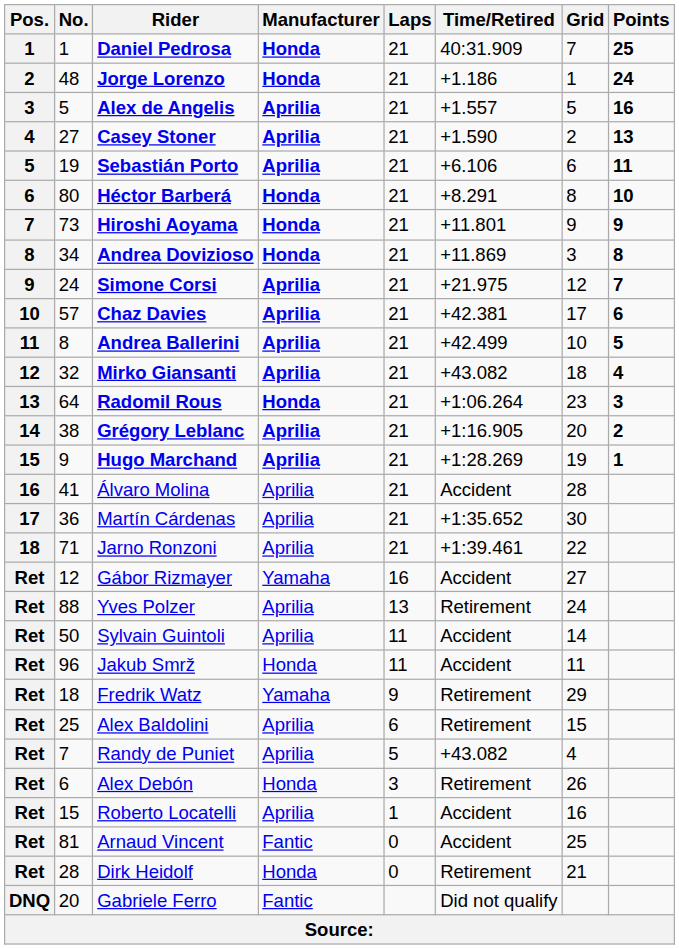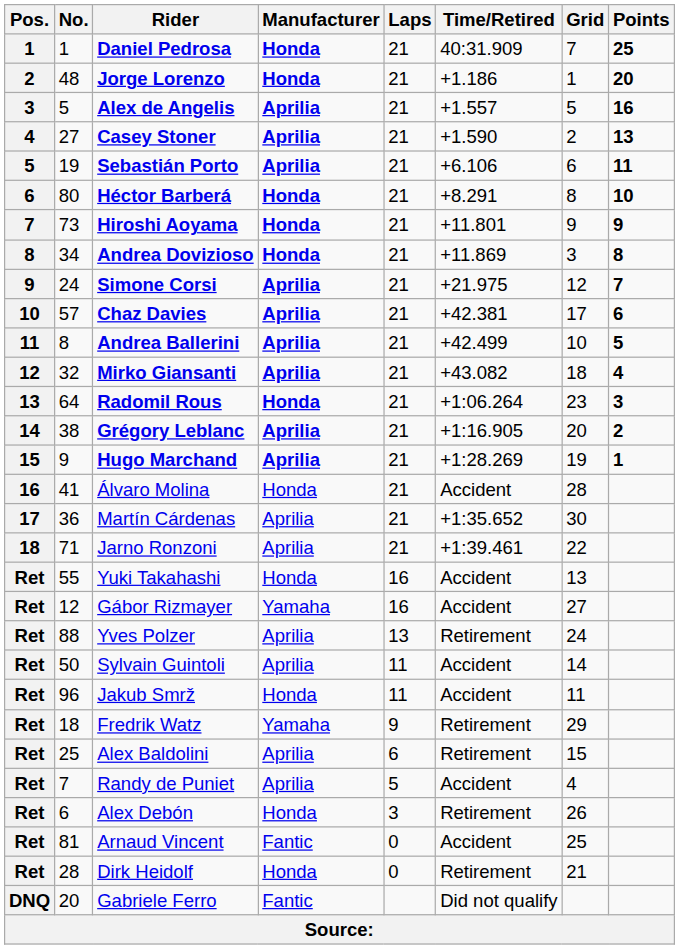 <table class="wikitable" style="font-size: 95%;">
 <tr>
 <th>Pos.</th>
 <th>No.</th>
 <th>Rider</th>
 <th>Manufacturer</th>
 <th>Laps</th>
 <th>Time/Retired</th>
 <th>Grid</th>
 <th>Points</th>
 </tr>
 <tr>
 <th>1</th>
 <td>1</td>
 <td> <strong><a href='#'>Daniel Pedrosa</a></strong></td>
 <td><strong><a href='#'>Honda</a></strong></td>
 <td>21</td>
 <td>40:31.909</td>
 <td>7</td>
 <td><strong>25</strong></td>
 </tr>
 <tr>
 <th>2</th>
 <td>48</td>
 <td> <strong><a href='#'>Jorge Lorenzo</a></strong></td>
 <td><strong><a href='#'>Honda</a></strong></td>
 <td>21</td>
 <td>+1.186</td>
 <td>1</td>
-<td><strong>24</strong></td>
+<td><strong>20</strong></td>
 </tr>
 <tr>
 <th>3</th>
 <td>5</td>
 <td> <strong><a href='#'>Alex de Angelis</a></strong></td>
 <td><strong><a href='#'>Aprilia</a></strong></td>
 <td>21</td>
 <td>+1.557</td>
 <td>5</td>
 <td><strong>16</strong></td>
 </tr>
 <tr>
 <th>4</th>
 <td>27</td>
 <td> <strong><a href='#'>Casey Stoner</a></strong></td>
 <td><strong><a href='#'>Aprilia</a></strong></td>
 <td>21</td>
 <td>+1.590</td>
 <td>2</td>
 <td><strong>13</strong></td>
 </tr>
 <tr>
 <th>5</th>
 <td>19</td>
 <td> <strong><a href='#'>Sebastián Porto</a></strong></td>
 <td><strong><a href='#'>Aprilia</a></strong></td>
 <td>21</td>
 <td>+6.106</td>
 <td>6</td>
 <td><strong>11</strong></td>
 </tr>
 <tr>
 <th>6</th>
 <td>80</td>
 <td> <strong><a href='#'>Héctor Barberá</a></strong></td>
 <td><strong><a href='#'>Honda</a></strong></td>
 <td>21</td>
 <td>+8.291</td>
 <td>8</td>
 <td><strong>10</strong></td>
 </tr>
 <tr>
 <th>7</th>
 <td>73</td>
 <td> <strong><a href='#'>Hiroshi Aoyama</a></strong></td>
 <td><strong><a href='#'>Honda</a></strong></td>
 <td>21</td>
 <td>+11.801</td>
 <td>9</td>
 <td><strong>9</strong></td>
 </tr>
 <tr>
 <th>8</th>
 <td>34</td>
 <td> <strong><a href='#'>Andrea Dovizioso</a></strong></td>
 <td><strong><a href='#'>Honda</a></strong></td>
 <td>21</td>
 <td>+11.869</td>
 <td>3</td>
 <td><strong>8</strong></td>
 </tr>
 <tr>
 <th>9</th>
 <td>24</td>
 <td> <strong><a href='#'>Simone Corsi</a></strong></td>
 <td><strong><a href='#'>Aprilia</a></strong></td>
 <td>21</td>
 <td>+21.975</td>
 <td>12</td>
 <td><strong>7</strong></td>
 </tr>
 <tr>
 <th>10</th>
 <td>57</td>
 <td> <strong><a href='#'>Chaz Davies</a></strong></td>
 <td><strong><a href='#'>Aprilia</a></strong></td>
 <td>21</td>
 <td>+42.381</td>
 <td>17</td>
 <td><strong>6</strong></td>
 </tr>
 <tr>
 <th>11</th>
 <td>8</td>
 <td> <strong><a href='#'>Andrea Ballerini</a></strong></td>
 <td><strong><a href='#'>Aprilia</a></strong></td>
 <td>21</td>
 <td>+42.499</td>
 <td>10</td>
 <td><strong>5</strong></td>
 </tr>
 <tr>
 <th>12</th>
 <td>32</td>
 <td> <strong><a href='#'>Mirko Giansanti</a></strong></td>
 <td><strong><a href='#'>Aprilia</a></strong></td>
 <td>21</td>
 <td>+43.082</td>
 <td>18</td>
 <td><strong>4</strong></td>
 </tr>
 <tr>
 <th>13</th>
 <td>64</td>
 <td> <strong><a href='#'>Radomil Rous</a></strong></td>
 <td><strong><a href='#'>Honda</a></strong></td>
 <td>21</td>
 <td>+1:06.264</td>
 <td>23</td>
 <td><strong>3</strong></td>
 </tr>
 <tr>
 <th>14</th>
 <td>38</td>
 <td> <strong><a href='#'>Grégory Leblanc</a></strong></td>
 <td><strong><a href='#'>Aprilia</a></strong></td>
 <td>21</td>
 <td>+1:16.905</td>
 <td>20</td>
 <td><strong>2</strong></td>
 </tr>
 <tr>
 <th>15</th>
 <td>9</td>
 <td> <strong><a href='#'>Hugo Marchand</a></strong></td>
 <td><strong><a href='#'>Aprilia</a></strong></td>
 <td>21</td>
 <td>+1:28.269</td>
 <td>19</td>
 <td><strong>1</strong></td>
 </tr>
 <tr>
 <th>16</th>
 <td>41</td>
 <td> <a href='#'>Álvaro Molina</a></td>
-<td><a href='#'>Aprilia</a></td>
+<td><a href='#'>Honda</a></td>
 <td>21</td>
 <td>Accident</td>
 <td>28</td>
 <td></td>
 </tr>
 <tr>
 <th>17</th>
 <td>36</td>
 <td> <a href='#'>Martín Cárdenas</a></td>
 <td><a href='#'>Aprilia</a></td>
 <td>21</td>
 <td>+1:35.652</td>
 <td>30</td>
 <td></td>
 </tr>
 <tr>
 <th>18</th>
 <td>71</td>
 <td> <a href='#'>Jarno Ronzoni</a></td>
 <td><a href='#'>Aprilia</a></td>
 <td>21</td>
 <td>+1:39.461</td>
 <td>22</td>
+<td></td>
+</tr>
+<tr>
+<th>Ret</th>
+<td>55</td>
+<td> <a href='#'>Yuki Takahashi</a></td>
+<td><a href='#'>Honda</a></td>
+<td>16</td>
+<td>Accident</td>
+<td>13</td>
 <td></td>
 </tr>
 <tr>
 <th>Ret</th>
 <td>12</td>
 <td> <a href='#'>Gábor Rizmayer</a></td>
 <td><a href='#'>Yamaha</a></td>
 <td>16</td>
 <td>Accident</td>
 <td>27</td>
 <td></td>
 </tr>
 <tr>
 <th>Ret</th>
 <td>88</td>
 <td> <a href='#'>Yves Polzer</a></td>
 <td><a href='#'>Aprilia</a></td>
 <td>13</td>
 <td>Retirement</td>
 <td>24</td>
 <td></td>
 </tr>
 <tr>
 <th>Ret</th>
 <td>50</td>
 <td> <a href='#'>Sylvain Guintoli</a></td>
 <td><a href='#'>Aprilia</a></td>
 <td>11</td>
 <td>Accident</td>
 <td>14</td>
 <td></td>
 </tr>
 <tr>
 <th>Ret</th>
 <td>96</td>
 <td> <a href='#'>Jakub Smrž</a></td>
 <td><a href='#'>Honda</a></td>
 <td>11</td>
 <td>Accident</td>
 <td>11</td>
 <td></td>
 </tr>
 <tr>
 <th>Ret</th>
 <td>18</td>
 <td> <a href='#'>Fredrik Watz</a></td>
 <td><a href='#'>Yamaha</a></td>
 <td>9</td>
 <td>Retirement</td>
 <td>29</td>
 <td></td>
 </tr>
 <tr>
 <th>Ret</th>
 <td>25</td>
 <td> <a href='#'>Alex Baldolini</a></td>
 <td><a href='#'>Aprilia</a></td>
 <td>6</td>
 <td>Retirement</td>
 <td>15</td>
 <td></td>
 </tr>
 <tr>
 <th>Ret</th>
 <td>7</td>
 <td> <a href='#'>Randy de Puniet</a></td>
 <td><a href='#'>Aprilia</a></td>
 <td>5</td>
-<td>+43.082</td>
+<td>Accident</td>
 <td>4</td>
 <td></td>
 </tr>
 <tr>
 <th>Ret</th>
 <td>6</td>
 <td> <a href='#'>Alex Debón</a></td>
 <td><a href='#'>Honda</a></td>
 <td>3</td>
 <td>Retirement</td>
 <td>26</td>
-<td></td>
-</tr>
-<tr>
-<th>Ret</th>
-<td>15</td>
-<td> <a href='#'>Roberto Locatelli</a></td>
-<td><a href='#'>Aprilia</a></td>
-<td>1</td>
-<td>Accident</td>
-<td>16</td>
 <td></td>
 </tr>
 <tr>
 <th>Ret</th>
 <td>81</td>
 <td> <a href='#'>Arnaud Vincent</a></td>
 <td><a href='#'>Fantic</a></td>
 <td>0</td>
 <td>Accident</td>
 <td>25</td>
 <td></td>
 </tr>
 <tr>
 <th>Ret</th>
 <td>28</td>
 <td> <a href='#'>Dirk Heidolf</a></td>
 <td><a href='#'>Honda</a></td>
 <td>0</td>
 <td>Retirement</td>
 <td>21</td>
 <td></td>
 </tr>
 <tr>
 <th>DNQ</th>
 <td>20</td>
 <td> <a href='#'>Gabriele Ferro</a></td>
 <td><a href='#'>Fantic</a></td>
 <td></td>
 <td>Did not qualify</td>
 <td></td>
 <td></td>
 </tr>
 <tr>
 <th colspan=8>Source: </th>
 </tr>
 </table>
